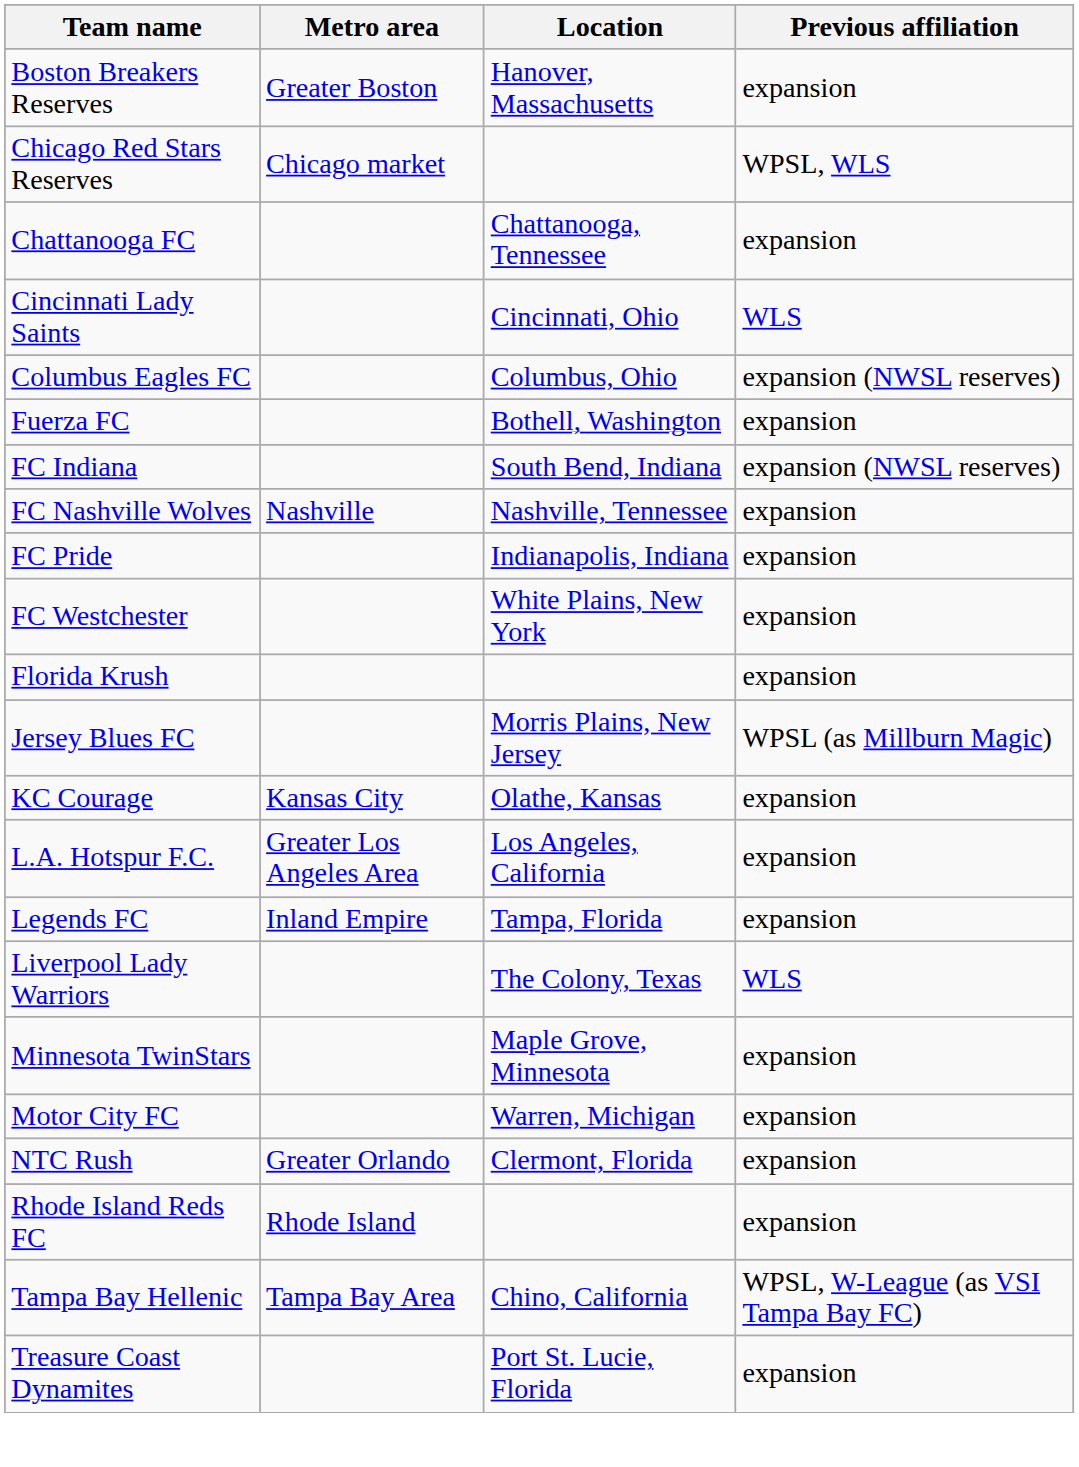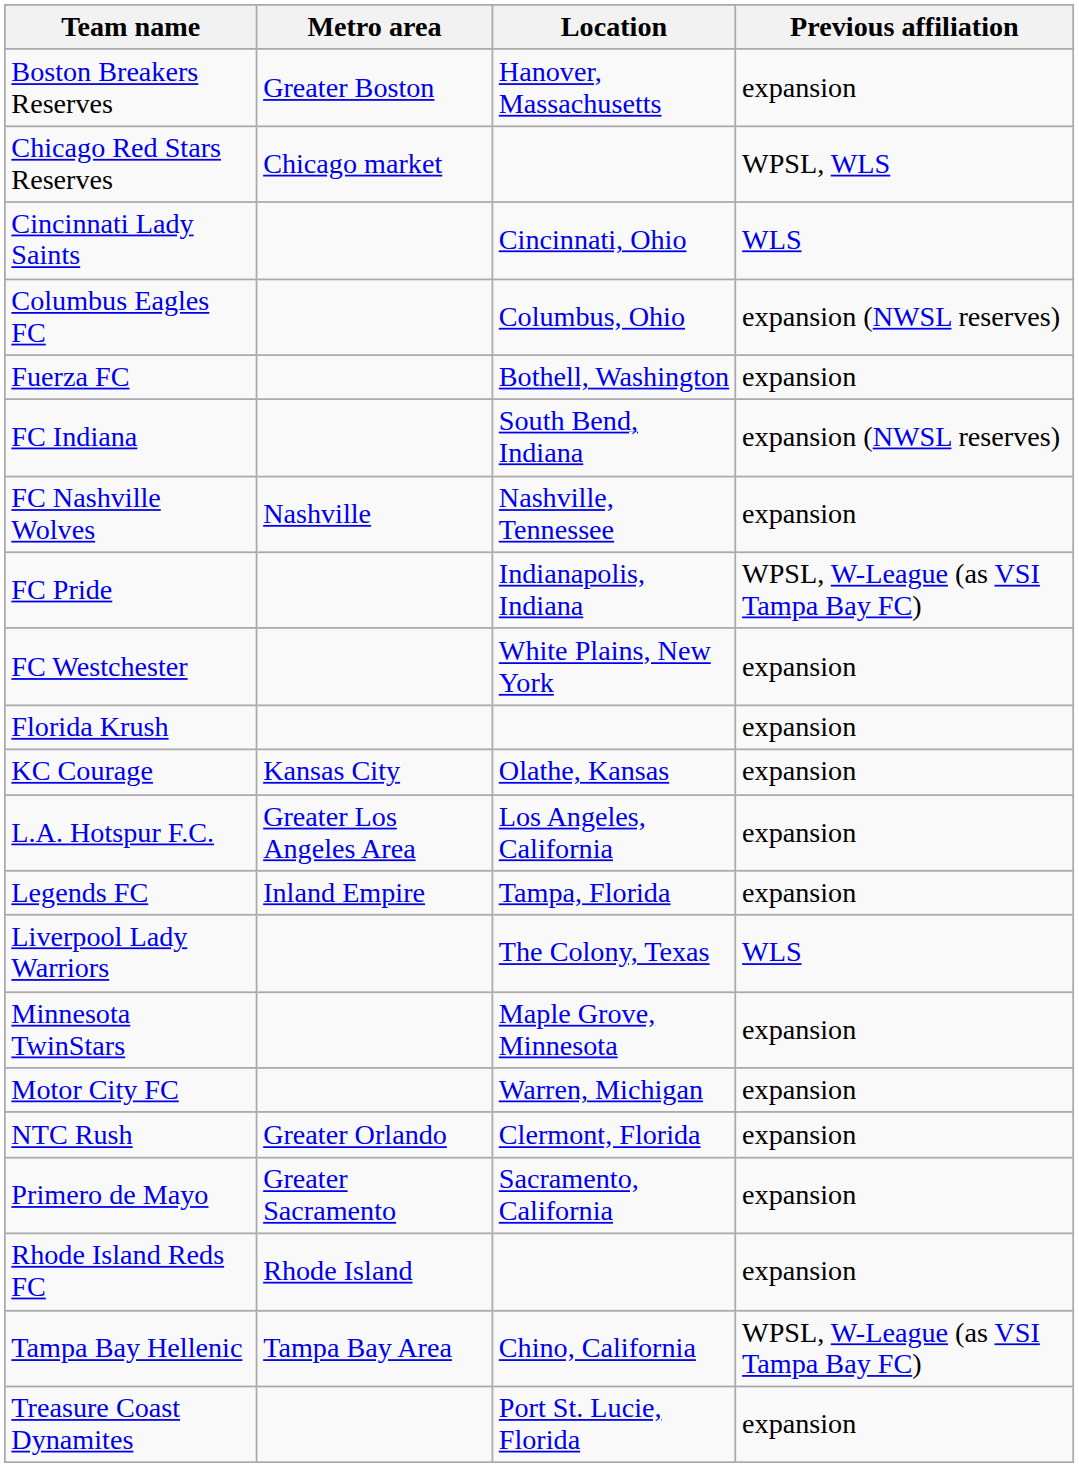 <table class="wikitable">
 <tr>
 <th>Team name</th>
 <th>Metro area</th>
 <th>Location</th>
 <th>Previous affiliation</th>
 </tr>
 <tr>
 <td> <a href='#'>Boston Breakers</a> Reserves</td>
 <td><a href='#'>Greater Boston</a></td>
 <td><a href='#'>Hanover, Massachusetts</a></td>
 <td>expansion</td>
 </tr>
 <tr>
 <td> <a href='#'>Chicago Red Stars</a> Reserves</td>
 <td><a href='#'>Chicago market</a></td>
 <td></td>
 <td>WPSL, <a href='#'>WLS</a></td>
-</tr>
-<tr>
-<td> <a href='#'>Chattanooga FC</a></td>
-<td></td>
-<td><a href='#'>Chattanooga, Tennessee</a></td>
-<td>expansion</td>
 </tr>
 <tr>
 <td> <a href='#'>Cincinnati Lady Saints</a></td>
 <td></td>
 <td><a href='#'>Cincinnati, Ohio</a></td>
 <td><a href='#'>WLS</a></td>
 </tr>
 <tr>
 <td> <a href='#'>Columbus Eagles FC</a></td>
 <td></td>
 <td><a href='#'>Columbus, Ohio</a></td>
 <td>expansion (<a href='#'>NWSL</a> reserves)</td>
 </tr>
 <tr>
 <td> <a href='#'>Fuerza FC</a></td>
 <td></td>
 <td><a href='#'>Bothell, Washington</a></td>
 <td>expansion</td>
 </tr>
 <tr>
 <td> <a href='#'>FC Indiana</a></td>
 <td></td>
 <td><a href='#'>South Bend, Indiana</a></td>
 <td>expansion (<a href='#'>NWSL</a> reserves)</td>
 </tr>
 <tr>
 <td> <a href='#'>FC Nashville Wolves</a></td>
 <td><a href='#'>Nashville</a></td>
 <td><a href='#'>Nashville, Tennessee</a></td>
 <td>expansion</td>
 </tr>
 <tr>
 <td> <a href='#'>FC Pride</a></td>
 <td></td>
 <td><a href='#'>Indianapolis, Indiana</a></td>
-<td>expansion</td>
+<td>WPSL, <a href='#'>W-League</a> (as <a href='#'>VSI Tampa Bay FC</a>)</td>
 </tr>
 <tr>
 <td> <a href='#'>FC Westchester</a></td>
 <td></td>
 <td><a href='#'>White Plains, New York</a></td>
 <td>expansion</td>
 </tr>
 <tr>
 <td> <a href='#'>Florida Krush</a></td>
 <td></td>
 <td></td>
 <td>expansion</td>
-</tr>
-<tr>
-<td> <a href='#'>Jersey Blues FC</a></td>
-<td></td>
-<td><a href='#'>Morris Plains, New Jersey</a></td>
-<td>WPSL (as <a href='#'>Millburn Magic</a>)</td>
 </tr>
 <tr>
 <td> <a href='#'>KC Courage</a></td>
 <td><a href='#'>Kansas City</a></td>
 <td><a href='#'>Olathe, Kansas</a></td>
 <td>expansion</td>
 </tr>
 <tr>
 <td> <a href='#'>L.A. Hotspur F.C.</a></td>
 <td><a href='#'>Greater Los Angeles Area</a></td>
 <td><a href='#'>Los Angeles, California</a></td>
 <td>expansion</td>
 </tr>
 <tr>
 <td> <a href='#'>Legends FC</a></td>
 <td><a href='#'>Inland Empire</a></td>
 <td><a href='#'>Tampa, Florida</a></td>
 <td>expansion</td>
 </tr>
 <tr>
 <td> <a href='#'>Liverpool Lady Warriors</a></td>
 <td></td>
 <td><a href='#'>The Colony, Texas</a></td>
 <td><a href='#'>WLS</a></td>
 </tr>
 <tr>
 <td> <a href='#'>Minnesota TwinStars</a></td>
 <td></td>
 <td><a href='#'>Maple Grove, Minnesota</a></td>
 <td>expansion</td>
 </tr>
 <tr>
 <td> <a href='#'>Motor City FC</a></td>
 <td></td>
 <td><a href='#'>Warren, Michigan</a></td>
 <td>expansion</td>
 </tr>
 <tr>
 <td> <a href='#'>NTC Rush</a></td>
 <td><a href='#'>Greater Orlando</a></td>
 <td><a href='#'>Clermont, Florida</a></td>
 <td>expansion</td>
 </tr>
 <tr>
+<td> <a href='#'>Primero de Mayo</a></td>
+<td><a href='#'>Greater Sacramento</a></td>
+<td><a href='#'>Sacramento, California</a></td>
+<td>expansion</td>
+</tr>
+<tr>
 <td> <a href='#'>Rhode Island Reds FC</a></td>
 <td><a href='#'>Rhode Island</a></td>
 <td></td>
 <td>expansion</td>
 </tr>
 <tr>
 <td> <a href='#'>Tampa Bay Hellenic</a></td>
 <td><a href='#'>Tampa Bay Area</a></td>
 <td><a href='#'>Chino, California</a></td>
 <td>WPSL, <a href='#'>W-League</a> (as <a href='#'>VSI Tampa Bay FC</a>)</td>
 </tr>
 <tr>
 <td> <a href='#'>Treasure Coast Dynamites</a></td>
 <td></td>
 <td><a href='#'>Port St. Lucie, Florida</a></td>
 <td>expansion</td>
 </tr>
 </table>
